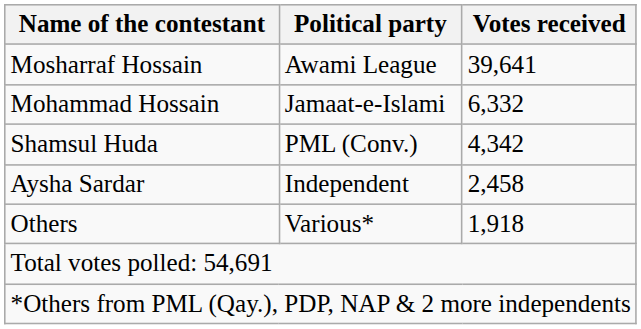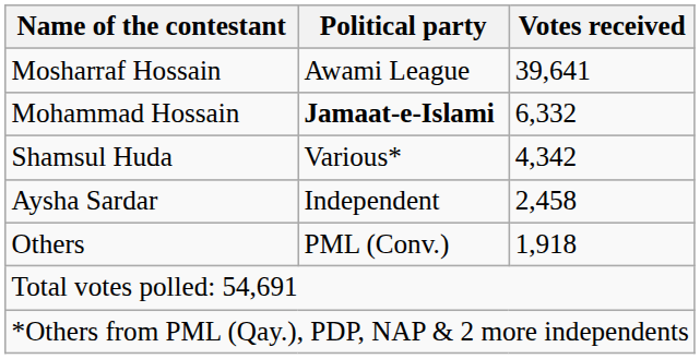 <table class="wikitable floatright">
 <tr>
 <th>Name of the contestant</th>
 <th>Political party</th>
 <th>Votes received</th>
 </tr>
 <tr>
 <td>Mosharraf Hossain</td>
 <td>Awami League</td>
 <td>39,641</td>
 </tr>
 <tr>
 <td>Mohammad Hossain</td>
-<td>Jamaat-e-Islami</td>
+<td><strong>Jamaat-e-Islami</strong></td>
 <td>6,332</td>
 </tr>
 <tr>
 <td>Shamsul Huda</td>
-<td>PML (Conv.)</td>
+<td>Various*</td>
 <td>4,342</td>
 </tr>
 <tr>
 <td>Aysha Sardar</td>
 <td>Independent</td>
 <td>2,458</td>
 </tr>
 <tr>
 <td>Others</td>
-<td>Various*</td>
+<td>PML (Conv.)</td>
 <td>1,918</td>
 </tr>
 <tr>
 <td colspan="3">Total votes polled: 54,691</td>
 </tr>
 <tr>
 <td colspan="3">*Others from PML (Qay.), PDP, NAP & 2 more independents</td>
 </tr>
 </table>
